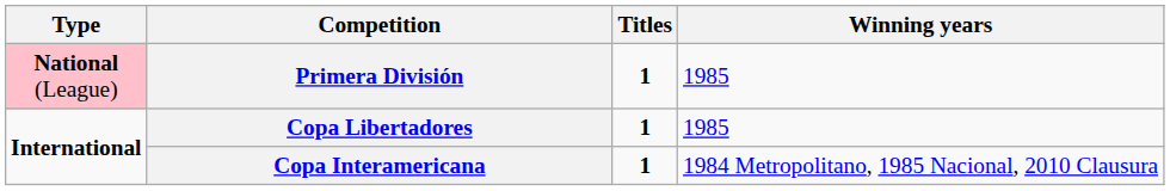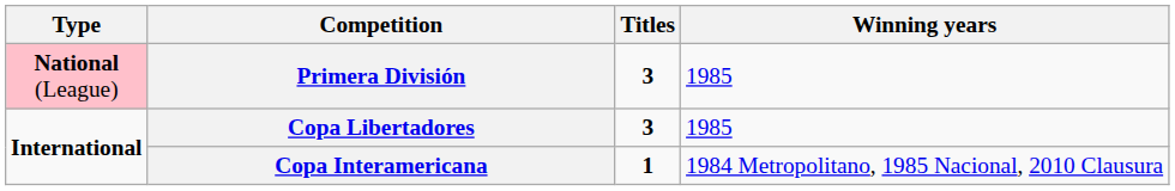 <table class="wikitable plainrowheaders" style="font-size:95%; text-align:center;">
 <tr>
 <th>Type</th>
 <th width=300px>Competition</th>
 <th>Titles</th>
 <th>Winning years</th>
 </tr>
 <tr>
 <td rowspan="1" style="background: pink;"><strong>National</strong><br>(League)</td>
 <th scope=col><a href='#'>Primera División</a></th>
-<td><strong>1</strong></td>
+<td><strong>3</strong></td>
 <td align="left"><a href='#'>1985</a></td>
 </tr>
 <tr>
 <td rowspan="2"><strong>International</strong><br></td>
 <th scope="col"><a href='#'>Copa Libertadores</a></th>
-<td><strong>1</strong></td>
+<td><strong>3</strong></td>
 <td align="left"><a href='#'>1985</a></td>
 </tr>
 <tr>
 <th scope="col"><a href='#'>Copa Interamericana</a></th>
 <td><strong>1</strong></td>
 <td align="left"><a href='#'>1984 Metropolitano</a>, <a href='#'>1985 Nacional</a>, <a href='#'>2010 Clausura</a></td>
 </tr>
 </table>
